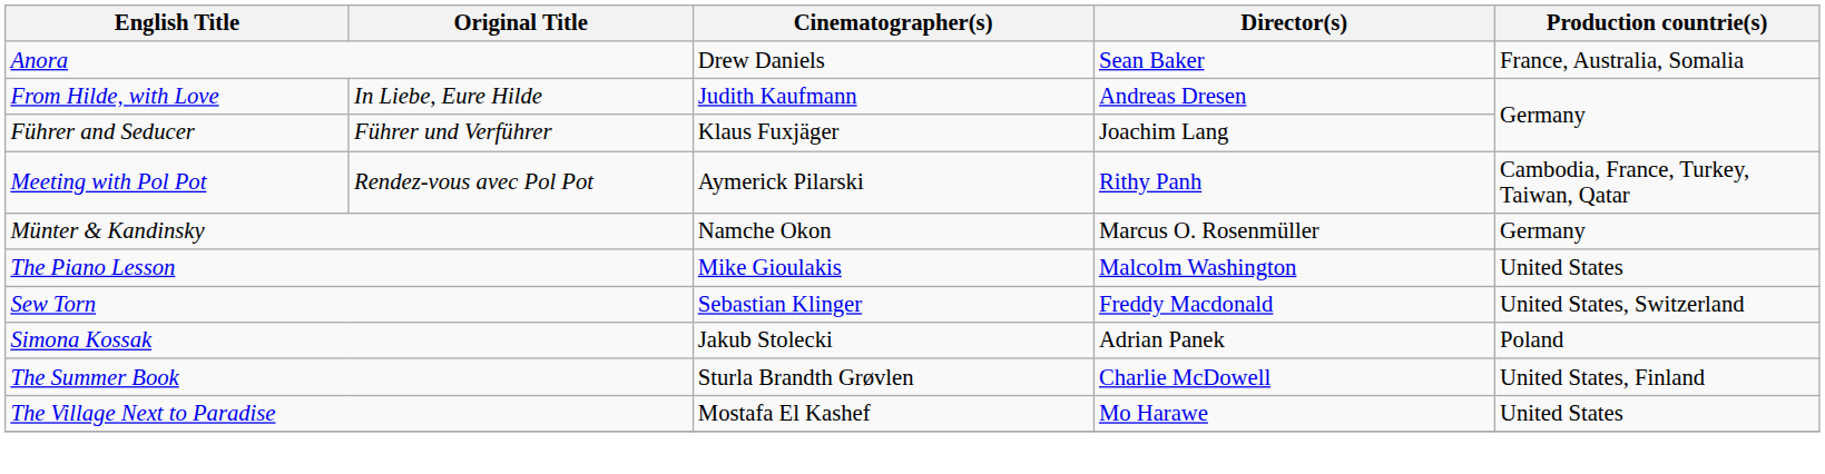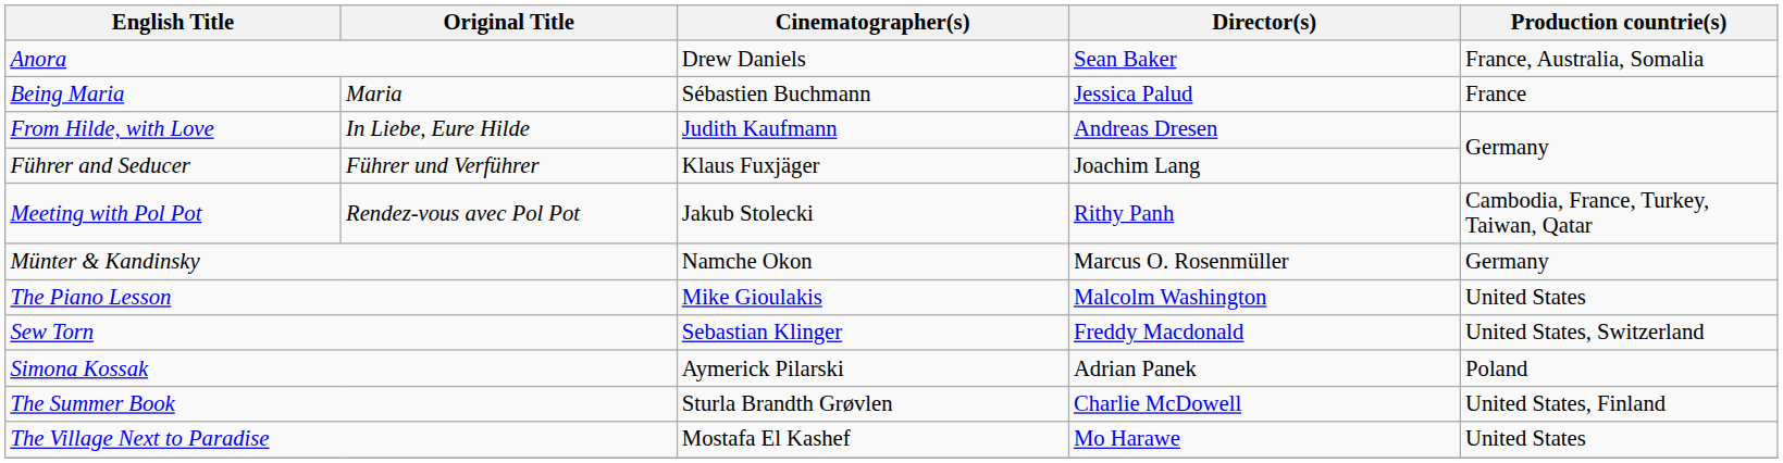 <table class="wikitable" style="width:100%; margin-bottom:4px">
 <tr>
 <th scope="col" width="18%">English Title</th>
 <th scope="col" width="18%">Original Title</th>
 <th scope="col" width="21%">Cinematographer(s)</th>
 <th scope="col" width="21%">Director(s)</th>
 <th scope="col" width="17%">Production countrie(s)</th>
 </tr>
 <tr>
 <td colspan="2"><em><a href='#'>Anora</a></em></td>
 <td>Drew Daniels</td>
 <td><a href='#'>Sean Baker</a></td>
 <td>France, Australia, Somalia</td>
+</tr>
+<tr>
+<td><em><a href='#'>Being Maria</a></em></td>
+<td><em>Maria</em></td>
+<td>Sébastien Buchmann</td>
+<td><a href='#'>Jessica Palud</a></td>
+<td>France</td>
 </tr>
 <tr>
 <td><em><a href='#'>From Hilde, with Love</a></em></td>
 <td><em>In Liebe, Eure Hilde</em></td>
 <td><a href='#'>Judith Kaufmann</a></td>
 <td><a href='#'>Andreas Dresen</a></td>
 <td rowspan="2">Germany</td>
 </tr>
 <tr>
 <td><em>Führer and Seducer</em></td>
 <td><em>Führer und Verführer</em></td>
 <td>Klaus Fuxjäger</td>
 <td>Joachim Lang</td>
 </tr>
 <tr>
 <td><em><a href='#'>Meeting with Pol Pot</a></em></td>
 <td><em>Rendez-vous avec Pol Pot</em></td>
-<td>Aymerick Pilarski</td>
+<td>Jakub Stolecki</td>
 <td><a href='#'>Rithy Panh</a></td>
 <td>Cambodia, France, Turkey, Taiwan, Qatar</td>
 </tr>
 <tr>
 <td colspan="2"><em>Münter & Kandinsky</em></td>
 <td>Namche Okon</td>
 <td>Marcus O. Rosenmüller</td>
 <td>Germany</td>
 </tr>
 <tr>
 <td colspan="2"><em><a href='#'>The Piano Lesson</a></em></td>
 <td><a href='#'>Mike Gioulakis</a></td>
 <td><a href='#'>Malcolm Washington</a></td>
 <td>United States</td>
 </tr>
 <tr>
 <td colspan="2"><em><a href='#'>Sew Torn</a></em></td>
 <td><a href='#'>Sebastian Klinger</a></td>
 <td><a href='#'>Freddy Macdonald</a></td>
 <td>United States, Switzerland</td>
 </tr>
 <tr>
 <td colspan="2"><em><a href='#'>Simona Kossak</a></em></td>
-<td>Jakub Stolecki</td>
+<td>Aymerick Pilarski</td>
 <td>Adrian Panek</td>
 <td>Poland</td>
 </tr>
 <tr>
 <td colspan="2"><em><a href='#'>The Summer Book</a></em></td>
 <td>Sturla Brandth Grøvlen</td>
 <td><a href='#'>Charlie McDowell</a></td>
 <td>United States, Finland</td>
 </tr>
 <tr>
 <td colspan="2"><em><a href='#'>The Village Next to Paradise</a></em></td>
 <td>Mostafa El Kashef</td>
 <td><a href='#'>Mo Harawe</a></td>
 <td>United States</td>
 </tr>
 <tr>
 </tr>
 </table>
